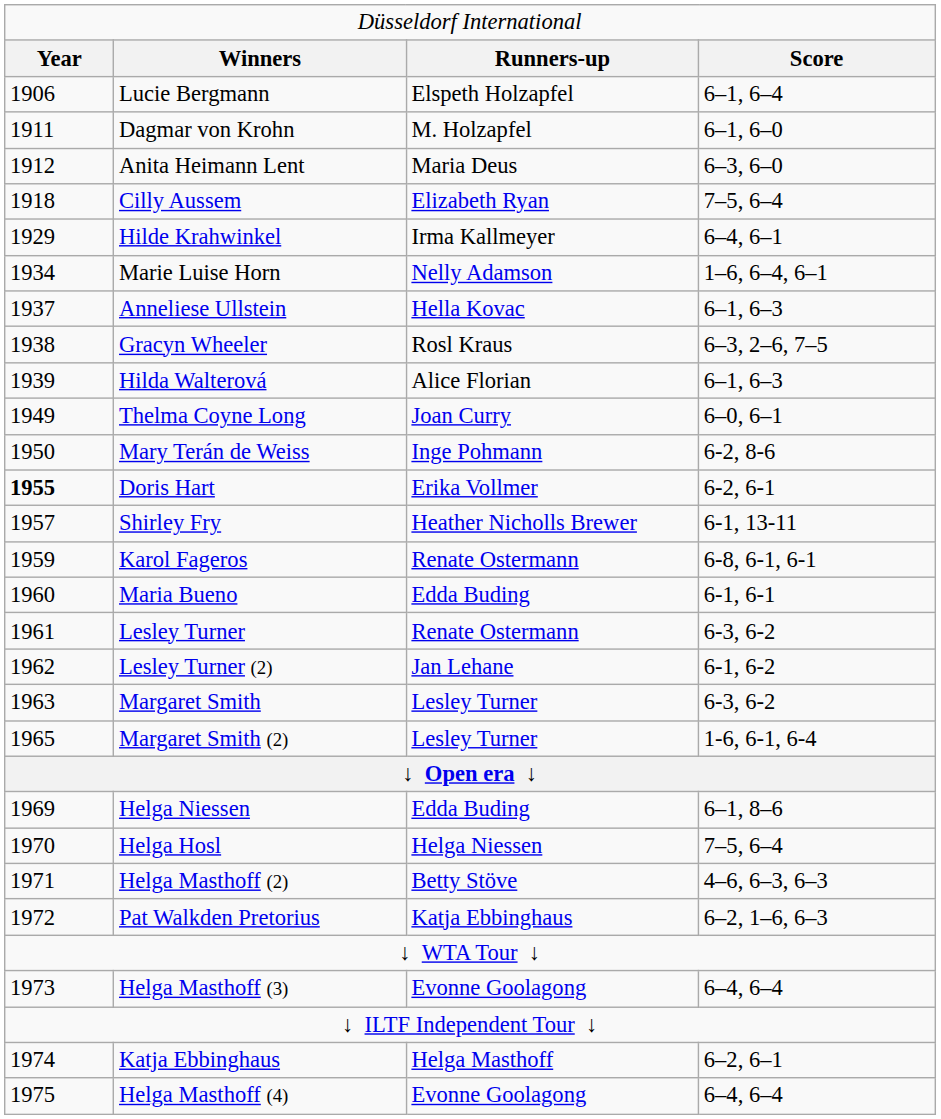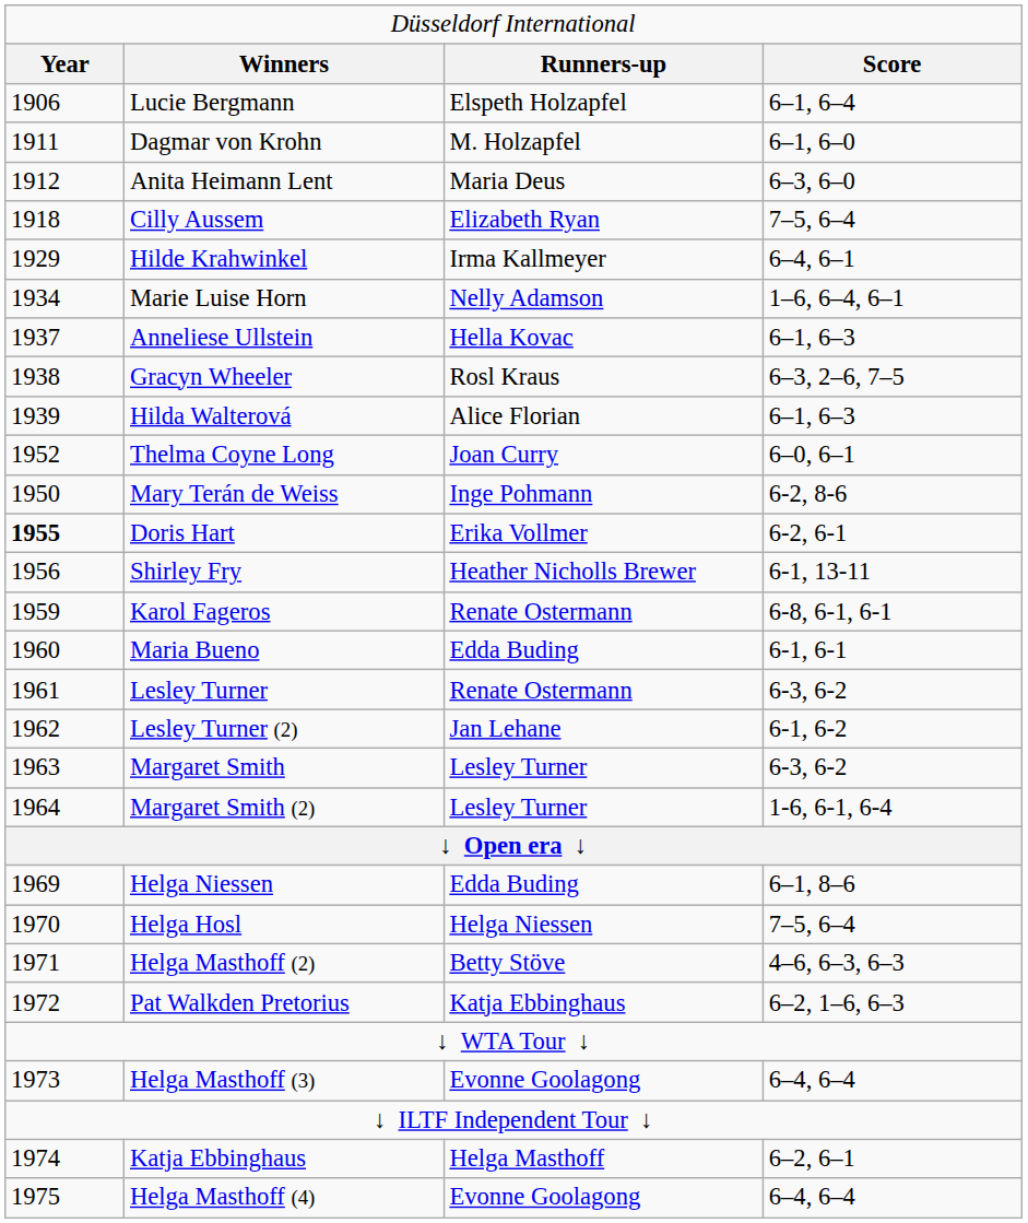 <table class="wikitable">
 <tr>
 <td colspan=4 align=center><em>Düsseldorf International</em></td>
 </tr>
 <tr>
 <th width="70">Year</th>
 <th width="200">Winners</th>
 <th width="200">Runners-up</th>
 <th width="160">Score</th>
 </tr>
 <tr>
 <td>1906</td>
 <td>  Lucie Bergmann</td>
 <td> Elspeth Holzapfel</td>
 <td>6–1, 6–4</td>
 </tr>
 <tr>
 <td>1911</td>
 <td>  Dagmar von Krohn</td>
 <td> M. Holzapfel</td>
 <td>6–1, 6–0</td>
 </tr>
 <tr>
 <td>1912</td>
 <td>  Anita Heimann Lent</td>
 <td> Maria Deus</td>
 <td>6–3, 6–0</td>
 </tr>
 <tr>
 <td>1918</td>
 <td> <a href='#'>Cilly Aussem</a></td>
 <td> <a href='#'>Elizabeth Ryan</a></td>
 <td>7–5, 6–4</td>
 </tr>
 <tr>
 <td>1929</td>
 <td> <a href='#'>Hilde Krahwinkel</a></td>
 <td> Irma Kallmeyer</td>
 <td>6–4, 6–1</td>
 </tr>
 <tr>
 <td>1934</td>
 <td> Marie Luise Horn</td>
 <td> <a href='#'>Nelly Adamson</a></td>
 <td>1–6, 6–4, 6–1</td>
 </tr>
 <tr>
 <td>1937</td>
 <td> <a href='#'>Anneliese Ullstein</a></td>
 <td> <a href='#'>Hella Kovac</a></td>
 <td>6–1, 6–3</td>
 </tr>
 <tr>
 <td>1938</td>
 <td> <a href='#'>Gracyn Wheeler</a></td>
 <td> Rosl Kraus</td>
 <td>6–3, 2–6, 7–5</td>
 </tr>
 <tr>
 <td>1939</td>
 <td> <a href='#'>Hilda Walterová</a></td>
 <td> Alice Florian</td>
 <td>6–1, 6–3</td>
 </tr>
 <tr>
-<td>1949</td>
+<td>1952</td>
 <td> <a href='#'>Thelma Coyne Long</a></td>
 <td> <a href='#'>Joan Curry</a></td>
 <td>6–0, 6–1</td>
 </tr>
 <tr>
 <td>1950</td>
 <td> <a href='#'>Mary Terán de Weiss</a></td>
 <td> <a href='#'>Inge Pohmann</a></td>
 <td>6-2, 8-6</td>
 </tr>
 <tr>
 <td><strong>1955</strong></td>
 <td> <a href='#'>Doris Hart</a></td>
 <td> <a href='#'>Erika Vollmer</a></td>
 <td>6-2, 6-1</td>
 </tr>
 <tr>
-<td>1957</td>
+<td>1956</td>
 <td> <a href='#'>Shirley Fry</a></td>
 <td> <a href='#'>Heather Nicholls Brewer</a></td>
 <td>6-1, 13-11</td>
 </tr>
 <tr>
 <td>1959</td>
 <td> <a href='#'>Karol Fageros</a></td>
 <td> <a href='#'>Renate Ostermann</a></td>
 <td>6-8, 6-1, 6-1</td>
 </tr>
 <tr>
 <td>1960</td>
 <td> <a href='#'>Maria Bueno</a></td>
 <td> <a href='#'>Edda Buding</a></td>
 <td>6-1, 6-1</td>
 </tr>
 <tr>
 <td>1961</td>
 <td> <a href='#'>Lesley Turner</a></td>
 <td> <a href='#'>Renate Ostermann</a></td>
 <td>6-3, 6-2</td>
 </tr>
 <tr>
 <td>1962</td>
 <td> <a href='#'>Lesley Turner</a> <small>(2)</small></td>
 <td> <a href='#'>Jan Lehane</a></td>
 <td>6-1, 6-2</td>
 </tr>
 <tr>
 <td>1963</td>
 <td> <a href='#'>Margaret Smith</a></td>
 <td> <a href='#'>Lesley Turner</a></td>
 <td>6-3, 6-2</td>
 </tr>
 <tr>
-<td>1965</td>
+<td>1964</td>
 <td> <a href='#'>Margaret Smith</a> <small>(2)</small></td>
 <td> <a href='#'>Lesley Turner</a></td>
 <td>1-6, 6-1, 6-4</td>
 </tr>
 <tr>
 <th colspan=5 align=center>↓  <a href='#'>Open era</a>  ↓</th>
 </tr>
 <tr>
 <td>1969</td>
 <td>  <a href='#'>Helga Niessen</a></td>
 <td>  <a href='#'>Edda Buding</a></td>
 <td>6–1, 8–6</td>
 </tr>
 <tr>
 <td>1970</td>
 <td>  <a href='#'>Helga Hosl</a></td>
 <td> <a href='#'>Helga Niessen</a></td>
 <td>7–5, 6–4</td>
 </tr>
 <tr>
 <td>1971</td>
 <td> <a href='#'>Helga Masthoff</a> <small>(2)</small></td>
 <td> <a href='#'>Betty Stöve</a></td>
 <td>4–6, 6–3, 6–3</td>
 </tr>
 <tr>
 <td>1972</td>
 <td>  <a href='#'>Pat Walkden Pretorius</a></td>
 <td> <a href='#'>Katja Ebbinghaus</a></td>
 <td>6–2, 1–6, 6–3</td>
 </tr>
 <tr>
 <td colspan=4 align=center>↓  <a href='#'>WTA Tour</a>  ↓</td>
 </tr>
 <tr>
 <td>1973</td>
 <td> <a href='#'>Helga Masthoff</a>  <small>(3)</small></td>
 <td> <a href='#'>Evonne Goolagong</a></td>
 <td>6–4, 6–4</td>
 </tr>
 <tr>
 <td colspan=4 align=center>↓  <a href='#'>ILTF Independent Tour</a>  ↓</td>
 </tr>
 <tr>
 <td>1974</td>
 <td> <a href='#'>Katja Ebbinghaus</a></td>
 <td> <a href='#'>Helga Masthoff</a></td>
 <td>6–2, 6–1</td>
 </tr>
 <tr>
 <td>1975</td>
 <td> <a href='#'>Helga Masthoff</a>  <small>(4)</small></td>
 <td> <a href='#'>Evonne Goolagong</a></td>
 <td>6–4, 6–4</td>
 </tr>
 </table>
